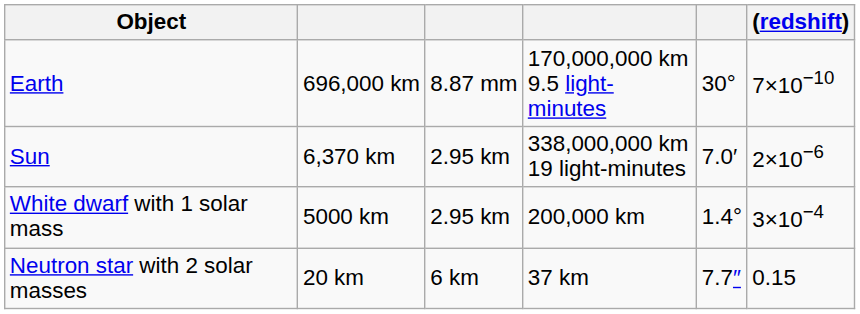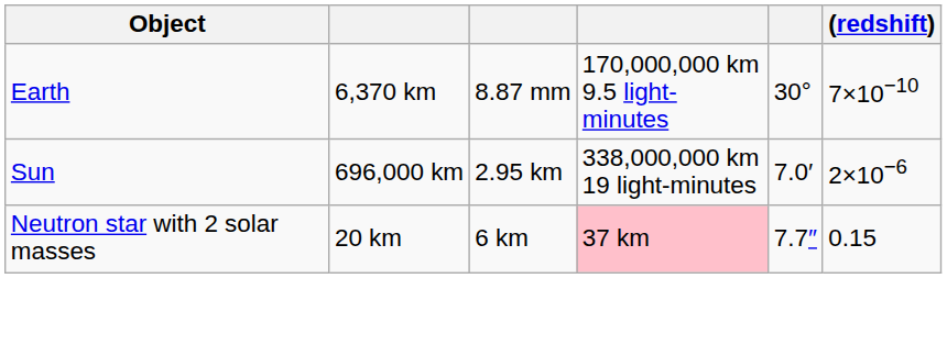 <table class="wikitable">
 <tr>
 <th>Object</th>
 <th></th>
 <th></th>
 <th></th>
 <th></th>
 <th> (<a href='#'>redshift</a>)</th>
 </tr>
 <tr>
 <td><a href='#'>Earth</a></td>
-<td>696,000 km</td>
+<td>6,370 km</td>
 <td>8.87 mm</td>
 <td>170,000,000 km<br>9.5 <a href='#'>light-minutes</a></td>
 <td>30°</td>
 <td>7×10<sup>−10</sup></td>
 </tr>
 <tr>
 <td><a href='#'>Sun</a></td>
-<td>6,370 km</td>
+<td>696,000 km</td>
 <td>2.95 km</td>
 <td>338,000,000 km<br>19 light-minutes</td>
 <td>7.0′</td>
 <td>2×10<sup>−6</sup></td>
 </tr>
 <tr>
-<td><a href='#'>White dwarf</a> with 1 solar mass</td>
-<td>5000 km</td>
-<td>2.95 km</td>
-<td>200,000 km</td>
-<td>1.4°</td>
-<td>3×10<sup>−4</sup></td>
-</tr>
-<tr>
 <td><a href='#'>Neutron star</a> with 2 solar masses</td>
 <td>20 km</td>
 <td>6 km</td>
-<td>37 km</td>
+<td style="background: pink;">37 km</td>
 <td>7.7<a href='#'>″</a></td>
 <td>0.15</td>
 </tr>
 </table>
